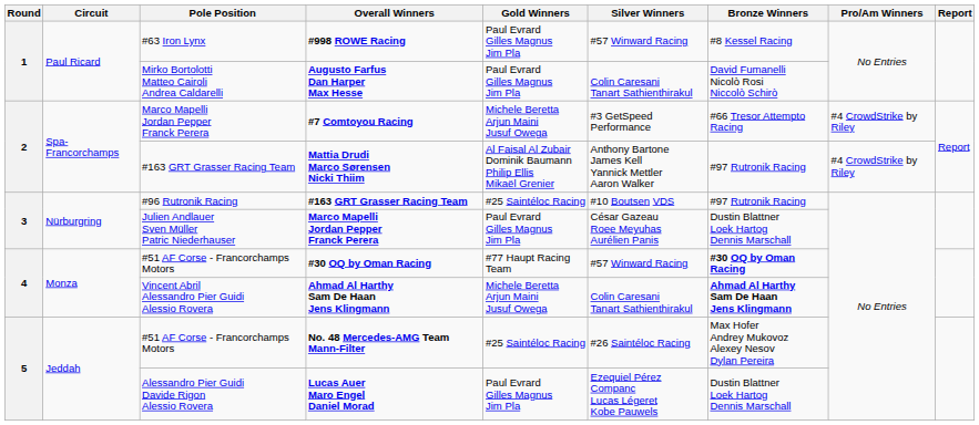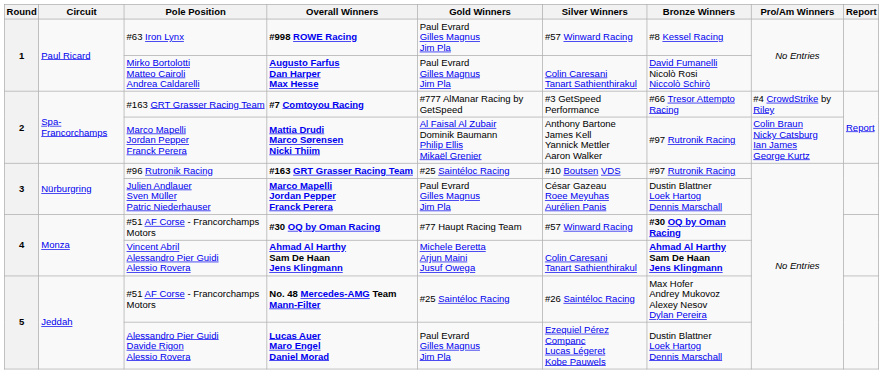 <table class="wikitable" style="font-size:85%;">
 <tr>
 <th>Round</th>
 <th>Circuit</th>
 <th>Pole Position</th>
 <th>Overall Winners</th>
 <th>Gold Winners</th>
 <th>Silver Winners</th>
 <th>Bronze Winners</th>
 <th>Pro/Am Winners</th>
 <th>Report</th>
 </tr>
 <tr>
 <th rowspan=2>1</th>
 <td rowspan=2> <a href='#'>Paul Ricard</a></td>
 <td> #63 <a href='#'>Iron Lynx</a></td>
 <td><strong> #998 <a href='#'>ROWE Racing</a></strong></td>
 <td> Paul Evrard<br> <a href='#'>Gilles Magnus</a><br> <a href='#'>Jim Pla</a></td>
 <td> #57 <a href='#'>Winward Racing</a></td>
 <td> #8 <a href='#'>Kessel Racing</a></td>
 <td rowspan=2 align=center><em>No Entries</em></td>
 <td rowspan=2></td>
 </tr>
 <tr>
 <td> <a href='#'>Mirko Bortolotti</a><br> <a href='#'>Matteo Cairoli</a><br> <a href='#'>Andrea Caldarelli</a></td>
 <td><strong> <a href='#'>Augusto Farfus</a><br> <a href='#'>Dan Harper</a><br> <a href='#'>Max Hesse</a></strong></td>
 <td> Paul Evrard<br> <a href='#'>Gilles Magnus</a><br> <a href='#'>Jim Pla</a></td>
 <td> <br> <a href='#'>Colin Caresani</a><br> <a href='#'>Tanart Sathienthirakul</a></td>
 <td> <a href='#'>David Fumanelli</a><br> Nicolò Rosi<br> <a href='#'>Niccolò Schirò</a></td>
 </tr>
 <tr>
 <th rowspan=2>2</th>
 <td rowspan=2> <a href='#'>Spa-Francorchamps</a></td>
-<td> <a href='#'>Marco Mapelli</a><br> <a href='#'>Jordan Pepper</a><br> <a href='#'>Franck Perera</a></td>
+<td> #163 <a href='#'>GRT Grasser Racing Team</a></td>
 <td><strong> #7 <a href='#'>Comtoyou Racing</a></strong></td>
-<td> <a href='#'>Michele Beretta</a><br> <a href='#'>Arjun Maini</a><br> <a href='#'>Jusuf Owega</a></td>
+<td> #777 AlManar Racing by GetSpeed</td>
 <td> #3 GetSpeed Performance</td>
 <td> #66 <a href='#'>Tresor Attempto Racing</a></td>
 <td> #4 <a href='#'>CrowdStrike</a> by <a href='#'>Riley</a></td>
 <td rowspan=2><a href='#'>Report</a></td>
 </tr>
 <tr>
-<td> #163 <a href='#'>GRT Grasser Racing Team</a></td>
+<td> <a href='#'>Marco Mapelli</a><br> <a href='#'>Jordan Pepper</a><br> <a href='#'>Franck Perera</a></td>
 <td><strong> <a href='#'>Mattia Drudi</a><br> <a href='#'>Marco Sørensen</a><br> <a href='#'>Nicki Thiim</a></strong></td>
 <td> <a href='#'>Al Faisal Al Zubair</a><br> Dominik Baumann<br> <a href='#'>Philip Ellis</a><br> <a href='#'>Mikaël Grenier</a></td>
 <td> Anthony Bartone<br> James Kell<br> Yannick Mettler<br> Aaron Walker</td>
 <td> #97 <a href='#'>Rutronik Racing</a></td>
-<td> #4 <a href='#'>CrowdStrike</a> by <a href='#'>Riley</a></td>
+<td> <a href='#'>Colin Braun</a><br> <a href='#'>Nicky Catsburg</a><br> <a href='#'>Ian James</a><br> <a href='#'>George Kurtz</a></td>
 </tr>
 <tr>
 <th rowspan=2>3</th>
 <td rowspan=2> <a href='#'>Nürburgring</a></td>
 <td> #96 <a href='#'>Rutronik Racing</a></td>
 <td><strong> #163 <a href='#'>GRT Grasser Racing Team</a></strong></td>
 <td> #25 <a href='#'>Saintéloc Racing</a></td>
 <td> #10 <a href='#'>Boutsen</a> <a href='#'>VDS</a></td>
 <td> #97 <a href='#'>Rutronik Racing</a></td>
 <td rowspan=6 align=center><em>No Entries</em></td>
 <td rowspan=2></td>
 </tr>
 <tr>
 <td> <a href='#'>Julien Andlauer</a><br> <a href='#'>Sven Müller</a><br> <a href='#'>Patric Niederhauser</a></td>
 <td><strong> <a href='#'>Marco Mapelli</a><br> <a href='#'>Jordan Pepper</a><br> <a href='#'>Franck Perera</a></strong></td>
 <td> Paul Evrard<br> <a href='#'>Gilles Magnus</a><br> <a href='#'>Jim Pla</a></td>
 <td> César Gazeau<br> <a href='#'>Roee Meyuhas</a><br> <a href='#'>Aurélien Panis</a></td>
 <td> Dustin Blattner<br> <a href='#'>Loek Hartog</a><br> <a href='#'>Dennis Marschall</a></td>
 </tr>
 <tr>
 <th rowspan=2>4</th>
 <td rowspan=2> <a href='#'>Monza</a></td>
 <td> #51 <a href='#'>AF Corse</a> - Francorchamps Motors</td>
 <td><strong> #30 <a href='#'>OQ by Oman Racing</a></strong></td>
 <td> #77 Haupt Racing Team</td>
 <td> #57 <a href='#'>Winward Racing</a></td>
 <td><strong> #30 <a href='#'>OQ by Oman Racing</a></strong></td>
 <td rowspan=2></td>
 </tr>
 <tr>
 <td> <a href='#'>Vincent Abril</a><br> <a href='#'>Alessandro Pier Guidi</a><br> <a href='#'>Alessio Rovera</a></td>
 <td><strong> <a href='#'>Ahmad Al Harthy</a><br> Sam De Haan<br> <a href='#'>Jens Klingmann</a></strong></td>
 <td> <a href='#'>Michele Beretta</a><br> <a href='#'>Arjun Maini</a><br> <a href='#'>Jusuf Owega</a></td>
 <td> <br> <a href='#'>Colin Caresani</a><br> <a href='#'>Tanart Sathienthirakul</a></td>
 <td><strong> <a href='#'>Ahmad Al Harthy</a><br> Sam De Haan<br> <a href='#'>Jens Klingmann</a></strong></td>
 </tr>
 <tr>
 <th rowspan=2>5</th>
 <td rowspan=2> <a href='#'>Jeddah</a></td>
 <td> #51 <a href='#'>AF Corse</a> - Francorchamps Motors</td>
 <td><strong> No. 48 <a href='#'>Mercedes-AMG</a> Team <a href='#'>Mann-Filter</a></strong></td>
 <td> #25 <a href='#'>Saintéloc Racing</a></td>
 <td> #26 <a href='#'>Saintéloc Racing</a></td>
 <td> Max Hofer<br> Andrey Mukovoz<br> Alexey Nesov<br> <a href='#'>Dylan Pereira</a></td>
 <td rowspan=2></td>
 </tr>
 <tr>
 <td> <a href='#'>Alessandro Pier Guidi</a><br> <a href='#'>Davide Rigon</a><br> <a href='#'>Alessio Rovera</a></td>
 <td><strong> <a href='#'>Lucas Auer</a><br> <a href='#'>Maro Engel</a><br> <a href='#'>Daniel Morad</a></strong></td>
 <td> Paul Evrard<br> <a href='#'>Gilles Magnus</a><br> <a href='#'>Jim Pla</a></td>
 <td> <a href='#'>Ezequiel Pérez Companc</a><br> <a href='#'>Lucas Légeret</a><br> <a href='#'>Kobe Pauwels</a></td>
 <td> Dustin Blattner<br> <a href='#'>Loek Hartog</a><br> <a href='#'>Dennis Marschall</a></td>
 </tr>
 </table>
